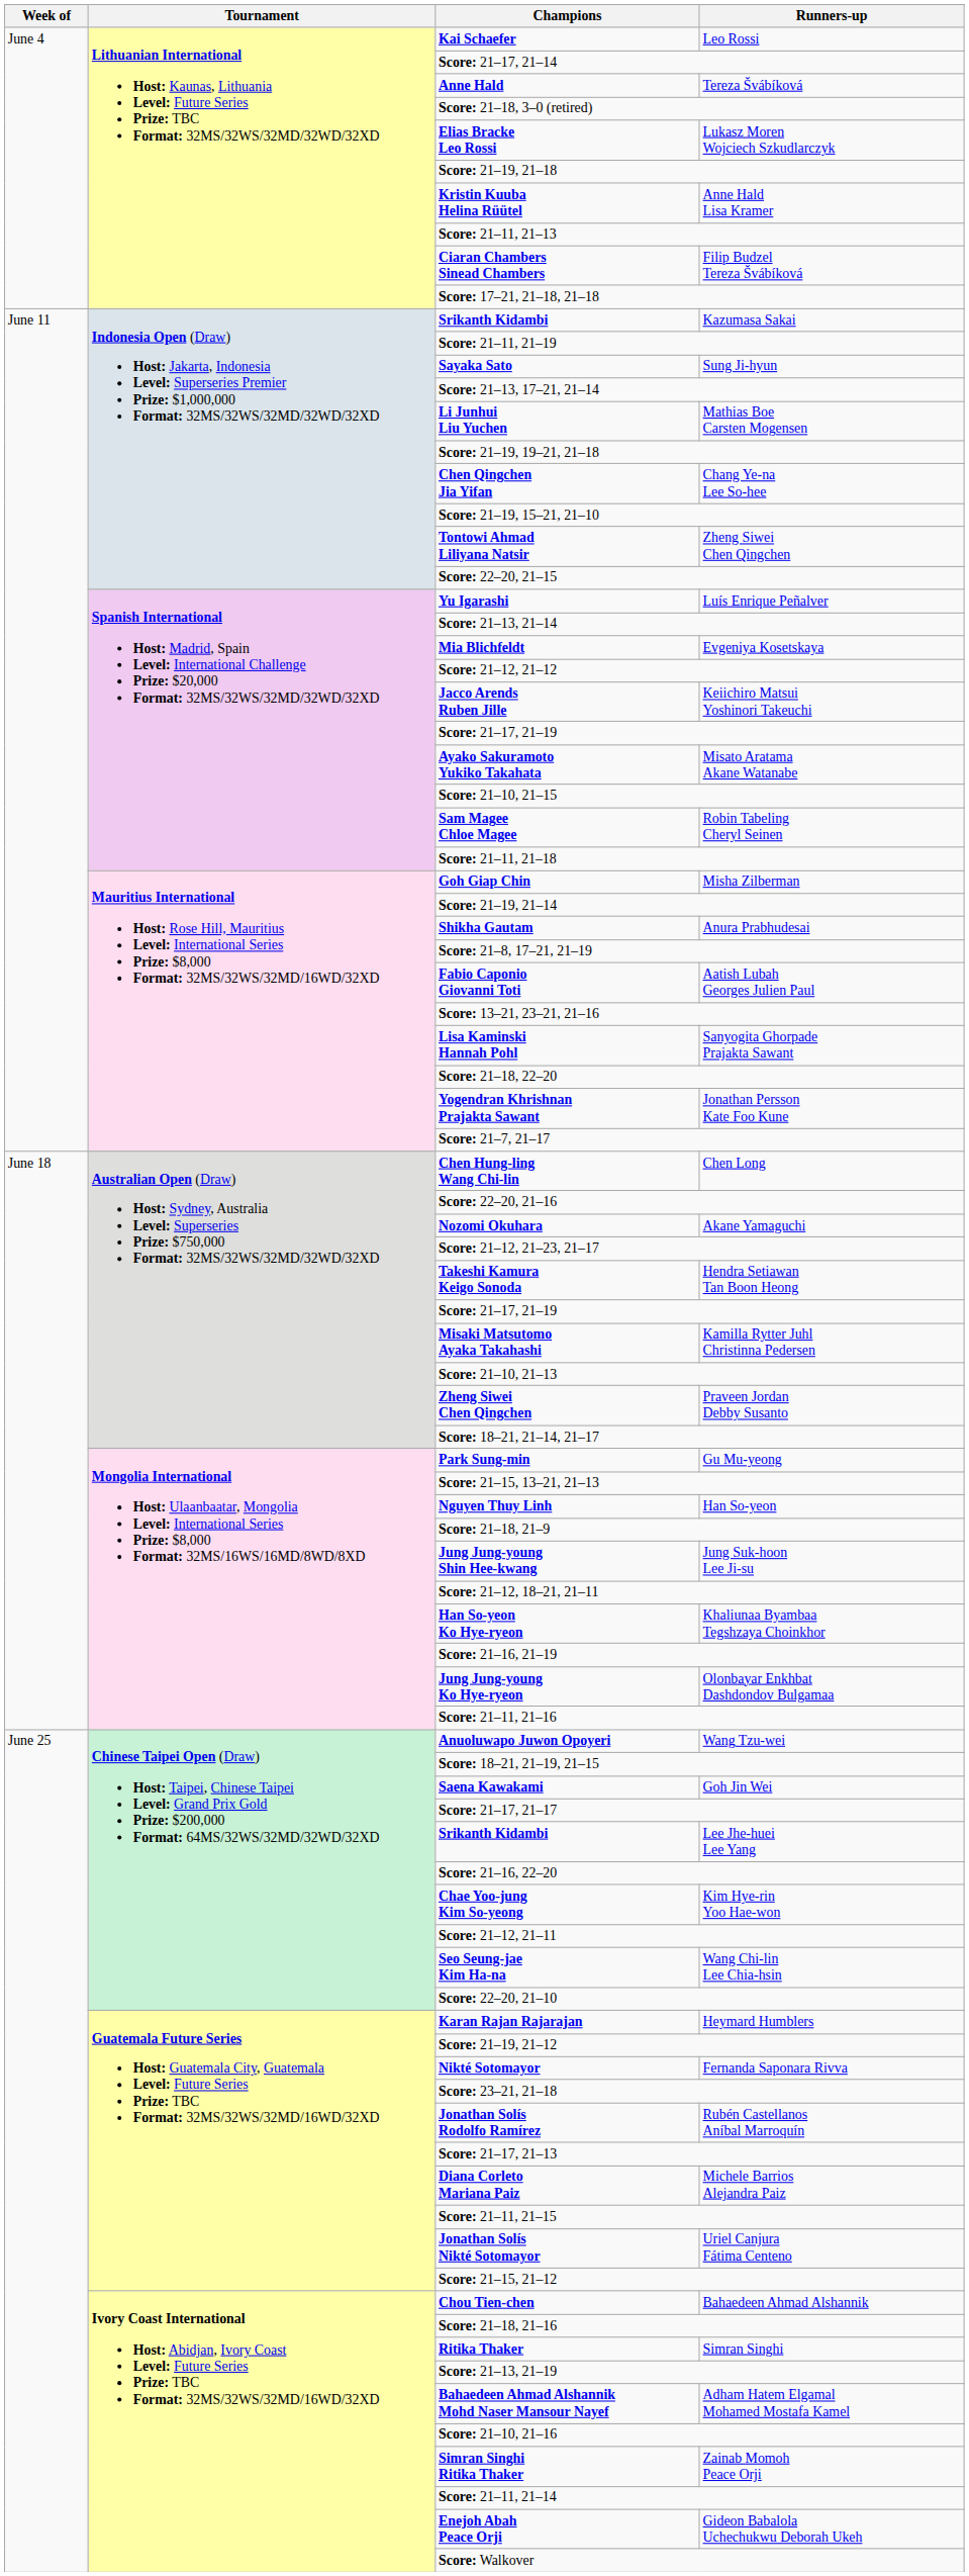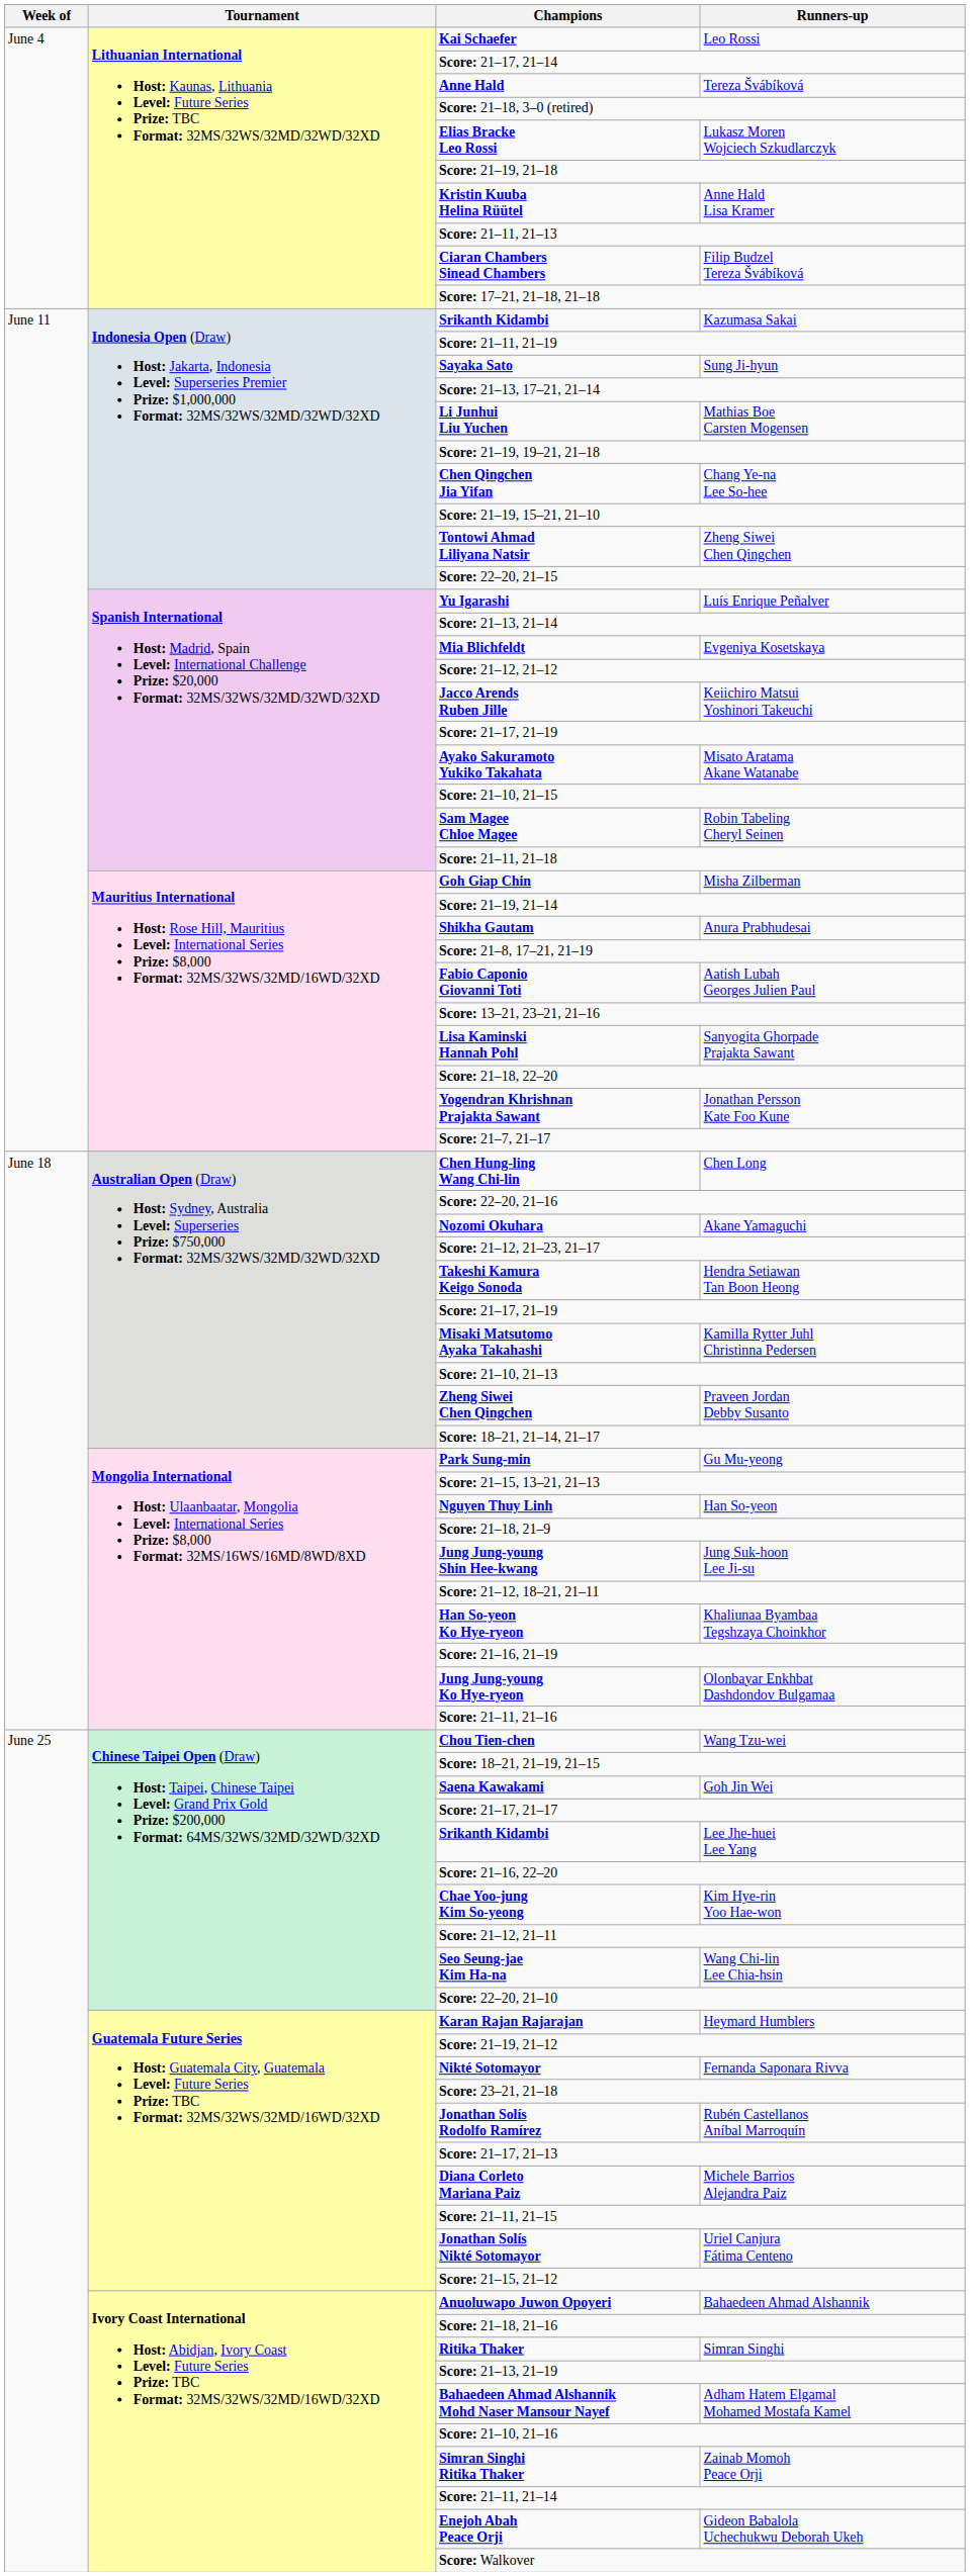 <table class=wikitable style=font-size:85%>
 <tr>
 <th width=75>Week of</th>
 <th width=330>Tournament</th>
 <th width=250>Champions</th>
 <th width=250>Runners-up</th>
 </tr>
 <tr valign=top>
 <td rowspan=10>June 4</td>
 <td style="background:#FFFFA8;" rowspan="10"><br><strong><a href='#'>Lithuanian International</a></strong><ul><li><strong>Host:</strong> <a href='#'>Kaunas</a>, <a href='#'>Lithuania</a></li><li><strong>Level:</strong> <a href='#'>Future Series</a></li><li><strong>Prize:</strong> TBC</li><li><strong>Format:</strong> 32MS/32WS/32MD/32WD/32XD</li></ul></td>
 <td><strong> <a href='#'>Kai Schaefer</a></strong></td>
 <td> <a href='#'>Leo Rossi</a></td>
 </tr>
 <tr>
 <td colspan=2><strong>Score:</strong>  21–17, 21–14</td>
 </tr>
 <tr valign=top>
 <td><strong> <a href='#'>Anne Hald</a></strong></td>
 <td> <a href='#'>Tereza Švábíková</a></td>
 </tr>
 <tr>
 <td colspan=2><strong>Score:</strong> 21–18, 3–0 (retired)</td>
 </tr>
 <tr valign=top>
 <td><strong> <a href='#'>Elias Bracke</a><br> <a href='#'>Leo Rossi</a></strong></td>
 <td> <a href='#'>Lukasz Moren</a><br> <a href='#'>Wojciech Szkudlarczyk</a></td>
 </tr>
 <tr>
 <td colspan=2><strong>Score:</strong> 21–19, 21–18</td>
 </tr>
 <tr valign=top>
 <td><strong> <a href='#'>Kristin Kuuba</a><br> <a href='#'>Helina Rüütel</a></strong></td>
 <td> <a href='#'>Anne Hald</a><br> <a href='#'>Lisa Kramer</a></td>
 </tr>
 <tr>
 <td colspan=2><strong>Score:</strong> 21–11, 21–13</td>
 </tr>
 <tr valign=top>
 <td><strong> <a href='#'>Ciaran Chambers</a><br> <a href='#'>Sinead Chambers</a></strong></td>
 <td> <a href='#'>Filip Budzel</a><br> <a href='#'>Tereza Švábíková</a></td>
 </tr>
 <tr>
 <td colspan=2><strong>Score:</strong> 17–21, 21–18, 21–18</td>
 </tr>
 <tr valign=top>
 <td rowspan=30>June 11</td>
 <td style="background:#DAE4EA;" rowspan="10"><br><strong><a href='#'>Indonesia Open</a></strong> (<a href='#'>Draw</a>)<ul><li><strong>Host:</strong> <a href='#'>Jakarta</a>, <a href='#'>Indonesia</a></li><li><strong>Level:</strong> <a href='#'>Superseries Premier</a></li><li><strong>Prize:</strong> $1,000,000</li><li><strong>Format:</strong> 32MS/32WS/32MD/32WD/32XD</li></ul></td>
 <td><strong> <a href='#'>Srikanth Kidambi</a></strong></td>
 <td> <a href='#'>Kazumasa Sakai</a></td>
 </tr>
 <tr>
 <td colspan=2><strong>Score:</strong> 21–11, 21–19</td>
 </tr>
 <tr valign=top>
 <td><strong> <a href='#'>Sayaka Sato</a></strong></td>
 <td> <a href='#'>Sung Ji-hyun</a></td>
 </tr>
 <tr>
 <td colspan=2><strong>Score:</strong> 21–13, 17–21, 21–14</td>
 </tr>
 <tr valign=top>
 <td><strong> <a href='#'>Li Junhui</a><br> <a href='#'>Liu Yuchen</a></strong></td>
 <td> <a href='#'>Mathias Boe</a><br> <a href='#'>Carsten Mogensen</a></td>
 </tr>
 <tr>
 <td colspan=2><strong>Score:</strong> 21–19, 19–21, 21–18</td>
 </tr>
 <tr valign=top>
 <td><strong> <a href='#'>Chen Qingchen</a><br> <a href='#'>Jia Yifan</a></strong></td>
 <td> <a href='#'>Chang Ye-na</a><br> <a href='#'>Lee So-hee</a></td>
 </tr>
 <tr>
 <td colspan=2><strong>Score:</strong> 21–19, 15–21, 21–10</td>
 </tr>
 <tr valign=top>
 <td><strong> <a href='#'>Tontowi Ahmad</a><br> <a href='#'>Liliyana Natsir</a></strong></td>
 <td> <a href='#'>Zheng Siwei</a><br> <a href='#'>Chen Qingchen</a></td>
 </tr>
 <tr>
 <td colspan=2><strong>Score:</strong> 22–20, 21–15</td>
 </tr>
 <tr valign=top>
 <td style="background:#F0CAF0;" rowspan="10"><br><strong><a href='#'>Spanish International</a></strong><ul><li><strong>Host:</strong> <a href='#'>Madrid</a>, Spain</li><li><strong>Level:</strong> <a href='#'>International Challenge</a></li><li><strong>Prize:</strong> $20,000</li><li><strong>Format:</strong> 32MS/32WS/32MD/32WD/32XD</li></ul></td>
 <td><strong> <a href='#'>Yu Igarashi</a></strong></td>
 <td> <a href='#'>Luís Enrique Peñalver</a></td>
 </tr>
 <tr>
 <td colspan=2><strong>Score:</strong> 21–13, 21–14</td>
 </tr>
 <tr valign=top>
 <td><strong> <a href='#'>Mia Blichfeldt</a></strong></td>
 <td> <a href='#'>Evgeniya Kosetskaya</a></td>
 </tr>
 <tr>
 <td colspan=2><strong>Score:</strong> 21–12, 21–12</td>
 </tr>
 <tr valign=top>
 <td><strong> <a href='#'>Jacco Arends</a><br> <a href='#'>Ruben Jille</a></strong></td>
 <td> <a href='#'>Keiichiro Matsui</a><br> <a href='#'>Yoshinori Takeuchi</a></td>
 </tr>
 <tr>
 <td colspan=2><strong>Score:</strong> 21–17, 21–19</td>
 </tr>
 <tr valign=top>
 <td><strong> <a href='#'>Ayako Sakuramoto</a><br> <a href='#'>Yukiko Takahata</a></strong></td>
 <td> <a href='#'>Misato Aratama</a><br> <a href='#'>Akane Watanabe</a></td>
 </tr>
 <tr>
 <td colspan=2><strong>Score:</strong> 21–10, 21–15</td>
 </tr>
 <tr valign=top>
 <td><strong> <a href='#'>Sam Magee</a><br> <a href='#'>Chloe Magee</a></strong></td>
 <td> <a href='#'>Robin Tabeling</a><br> <a href='#'>Cheryl Seinen</a></td>
 </tr>
 <tr>
 <td colspan=2><strong>Score:</strong> 21–11, 21–18</td>
 </tr>
 <tr valign=top>
 <td style="background:#FFDDF1;" rowspan="10"><br><strong><a href='#'>Mauritius International</a></strong><ul><li><strong>Host:</strong> <a href='#'>Rose Hill, Mauritius</a></li><li><strong>Level:</strong> <a href='#'>International Series</a></li><li><strong>Prize:</strong> $8,000</li><li><strong>Format:</strong> 32MS/32WS/32MD/16WD/32XD</li></ul></td>
 <td><strong> <a href='#'>Goh Giap Chin</a></strong></td>
 <td> <a href='#'>Misha Zilberman</a></td>
 </tr>
 <tr>
 <td colspan=2><strong>Score:</strong> 21–19, 21–14</td>
 </tr>
 <tr valign=top>
 <td><strong> <a href='#'>Shikha Gautam</a></strong></td>
 <td> <a href='#'>Anura Prabhudesai</a></td>
 </tr>
 <tr>
 <td colspan=2><strong>Score:</strong> 21–8, 17–21, 21–19</td>
 </tr>
 <tr valign=top>
 <td><strong> <a href='#'>Fabio Caponio</a><br> <a href='#'>Giovanni Toti</a></strong></td>
 <td> <a href='#'>Aatish Lubah</a><br> <a href='#'>Georges Julien Paul</a></td>
 </tr>
 <tr>
 <td colspan=2><strong>Score:</strong> 13–21, 23–21, 21–16</td>
 </tr>
 <tr valign=top>
 <td><strong> <a href='#'>Lisa Kaminski</a><br> <a href='#'>Hannah Pohl</a></strong></td>
 <td> <a href='#'>Sanyogita Ghorpade</a><br> <a href='#'>Prajakta Sawant</a></td>
 </tr>
 <tr>
 <td colspan=2><strong>Score:</strong> 21–18, 22–20</td>
 </tr>
 <tr valign=top>
 <td><strong> <a href='#'>Yogendran Khrishnan</a><br> <a href='#'>Prajakta Sawant</a></strong></td>
 <td> <a href='#'>Jonathan Persson</a><br> <a href='#'>Kate Foo Kune</a></td>
 </tr>
 <tr>
 <td colspan=2><strong>Score:</strong> 21–7, 21–17</td>
 </tr>
 <tr valign=top>
 <td rowspan=20>June 18</td>
 <td style="background:#DEDEDC;" rowspan="10"><br><strong><a href='#'>Australian Open</a></strong> (<a href='#'>Draw</a>)<ul><li><strong>Host:</strong> <a href='#'>Sydney</a>, Australia</li><li><strong>Level:</strong> <a href='#'>Superseries</a></li><li><strong>Prize:</strong> $750,000</li><li><strong>Format:</strong> 32MS/32WS/32MD/32WD/32XD</li></ul></td>
 <td><strong> <a href='#'>Chen Hung-ling</a><br> <a href='#'>Wang Chi-lin</a></strong></td>
 <td> <a href='#'>Chen Long</a></td>
 </tr>
 <tr>
 <td colspan=2><strong>Score:</strong> 22–20, 21–16</td>
 </tr>
 <tr valign=top>
 <td><strong> <a href='#'>Nozomi Okuhara</a></strong></td>
 <td> <a href='#'>Akane Yamaguchi</a></td>
 </tr>
 <tr>
 <td colspan=2><strong>Score:</strong> 21–12, 21–23, 21–17</td>
 </tr>
 <tr valign=top>
 <td><strong> <a href='#'>Takeshi Kamura</a><br> <a href='#'>Keigo Sonoda</a></strong></td>
 <td> <a href='#'>Hendra Setiawan</a><br> <a href='#'>Tan Boon Heong</a></td>
 </tr>
 <tr>
 <td colspan=2><strong>Score:</strong> 21–17, 21–19</td>
 </tr>
 <tr valign=top>
 <td><strong> <a href='#'>Misaki Matsutomo</a><br> <a href='#'>Ayaka Takahashi</a></strong></td>
 <td> <a href='#'>Kamilla Rytter Juhl</a><br> <a href='#'>Christinna Pedersen</a></td>
 </tr>
 <tr>
 <td colspan=2><strong>Score:</strong> 21–10, 21–13</td>
 </tr>
 <tr valign=top>
 <td><strong> <a href='#'>Zheng Siwei</a><br> <a href='#'>Chen Qingchen</a></strong></td>
 <td> <a href='#'>Praveen Jordan</a><br> <a href='#'>Debby Susanto</a></td>
 </tr>
 <tr>
 <td colspan=2><strong>Score:</strong> 18–21, 21–14, 21–17</td>
 </tr>
 <tr valign=top>
 <td style="background:#FFDDF1;" rowspan="10"><br><strong><a href='#'>Mongolia International</a></strong><ul><li><strong>Host:</strong> <a href='#'>Ulaanbaatar</a>, <a href='#'>Mongolia</a></li><li><strong>Level:</strong> <a href='#'>International Series</a></li><li><strong>Prize:</strong> $8,000</li><li><strong>Format:</strong> 32MS/16WS/16MD/8WD/8XD</li></ul></td>
 <td><strong> <a href='#'>Park Sung-min</a></strong></td>
 <td> <a href='#'>Gu Mu-yeong</a></td>
 </tr>
 <tr>
 <td colspan=2><strong>Score:</strong> 21–15, 13–21, 21–13</td>
 </tr>
 <tr valign=top>
 <td><strong> <a href='#'>Nguyen Thuy Linh</a></strong></td>
 <td> <a href='#'>Han So-yeon</a></td>
 </tr>
 <tr>
 <td colspan=2><strong>Score:</strong> 21–18, 21–9</td>
 </tr>
 <tr valign=top>
 <td><strong> <a href='#'>Jung Jung-young</a><br> <a href='#'>Shin Hee-kwang</a></strong></td>
 <td> <a href='#'>Jung Suk-hoon</a><br> <a href='#'>Lee Ji-su</a></td>
 </tr>
 <tr>
 <td colspan=2><strong>Score:</strong> 21–12, 18–21, 21–11</td>
 </tr>
 <tr valign=top>
 <td><strong> <a href='#'>Han So-yeon</a><br> <a href='#'>Ko Hye-ryeon</a></strong></td>
 <td> <a href='#'>Khaliunaa Byambaa</a><br> <a href='#'>Tegshzaya Choinkhor</a></td>
 </tr>
 <tr>
 <td colspan=2><strong>Score:</strong> 21–16, 21–19</td>
 </tr>
 <tr valign=top>
 <td><strong> <a href='#'>Jung Jung-young</a><br> <a href='#'>Ko Hye-ryeon</a></strong></td>
 <td> <a href='#'>Olonbayar Enkhbat</a><br> <a href='#'>Dashdondov Bulgamaa</a></td>
 </tr>
 <tr>
 <td colspan=2><strong>Score:</strong> 21–11, 21–16</td>
 </tr>
 <tr valign=top>
 <td rowspan=30>June 25</td>
 <td style="background:#C7F2D5;" rowspan="10"><br><strong><a href='#'>Chinese Taipei Open</a></strong> (<a href='#'>Draw</a>)<ul><li><strong>Host:</strong> <a href='#'>Taipei</a>, <a href='#'>Chinese Taipei</a></li><li><strong>Level:</strong> <a href='#'>Grand Prix Gold</a></li><li><strong>Prize:</strong> $200,000</li><li><strong>Format:</strong> 64MS/32WS/32MD/32WD/32XD</li></ul></td>
-<td><strong> <a href='#'>Anuoluwapo Juwon Opoyeri</a></strong></td>
+<td><strong> <a href='#'>Chou Tien-chen</a></strong></td>
 <td> <a href='#'>Wang Tzu-wei</a></td>
 </tr>
 <tr>
 <td colspan=2><strong>Score:</strong> 18–21, 21–19, 21–15</td>
 </tr>
 <tr valign=top>
 <td><strong> <a href='#'>Saena Kawakami</a></strong></td>
 <td> <a href='#'>Goh Jin Wei</a></td>
 </tr>
 <tr>
 <td colspan=2><strong>Score:</strong> 21–17, 21–17</td>
 </tr>
 <tr valign=top>
 <td><strong> <a href='#'>Srikanth Kidambi</a></strong></td>
 <td> <a href='#'>Lee Jhe-huei</a><br> <a href='#'>Lee Yang</a></td>
 </tr>
 <tr>
 <td colspan=2><strong>Score:</strong> 21–16, 22–20</td>
 </tr>
 <tr valign=top>
 <td><strong> <a href='#'>Chae Yoo-jung</a><br> <a href='#'>Kim So-yeong</a></strong></td>
 <td> <a href='#'>Kim Hye-rin</a><br> <a href='#'>Yoo Hae-won</a></td>
 </tr>
 <tr>
 <td colspan=2><strong>Score:</strong> 21–12, 21–11</td>
 </tr>
 <tr valign=top>
 <td><strong> <a href='#'>Seo Seung-jae</a><br> <a href='#'>Kim Ha-na</a></strong></td>
 <td> <a href='#'>Wang Chi-lin</a><br> <a href='#'>Lee Chia-hsin</a></td>
 </tr>
 <tr>
 <td colspan=2><strong>Score:</strong> 22–20, 21–10</td>
 </tr>
 <tr valign=top>
 <td style="background:#FFFFA8;" rowspan="10"><br><strong><a href='#'>Guatemala Future Series</a></strong><ul><li><strong>Host:</strong> <a href='#'>Guatemala City</a>, <a href='#'>Guatemala</a></li><li><strong>Level:</strong> <a href='#'>Future Series</a></li><li><strong>Prize:</strong> TBC</li><li><strong>Format:</strong> 32MS/32WS/32MD/16WD/32XD</li></ul></td>
 <td><strong> <a href='#'>Karan Rajan Rajarajan</a></strong></td>
 <td> <a href='#'>Heymard Humblers</a></td>
 </tr>
 <tr>
 <td colspan=2><strong>Score:</strong> 21–19, 21–12</td>
 </tr>
 <tr valign=top>
 <td><strong> <a href='#'>Nikté Sotomayor</a></strong></td>
 <td> <a href='#'>Fernanda Saponara Rivva</a></td>
 </tr>
 <tr>
 <td colspan=2><strong>Score:</strong> 23–21, 21–18</td>
 </tr>
 <tr valign=top>
 <td><strong> <a href='#'>Jonathan Solís</a><br> <a href='#'>Rodolfo Ramírez</a></strong></td>
 <td> <a href='#'>Rubén Castellanos</a><br> <a href='#'>Aníbal Marroquín</a></td>
 </tr>
 <tr>
 <td colspan=2><strong>Score:</strong> 21–17, 21–13</td>
 </tr>
 <tr valign=top>
 <td><strong> <a href='#'>Diana Corleto</a><br> <a href='#'>Mariana Paiz</a></strong></td>
 <td> <a href='#'>Michele Barrios</a><br> <a href='#'>Alejandra Paiz</a></td>
 </tr>
 <tr>
 <td colspan=2><strong>Score:</strong> 21–11, 21–15</td>
 </tr>
 <tr valign=top>
 <td><strong> <a href='#'>Jonathan Solís</a><br> <a href='#'>Nikté Sotomayor</a></strong></td>
 <td> <a href='#'>Uriel Canjura</a><br> <a href='#'>Fátima Centeno</a></td>
 </tr>
 <tr>
 <td colspan=2><strong>Score:</strong> 21–15, 21–12</td>
 </tr>
 <tr valign=top>
 <td style="background:#FFFFA8;" rowspan="10"><br><strong>Ivory Coast International</strong><ul><li><strong>Host:</strong> <a href='#'>Abidjan</a>, <a href='#'>Ivory Coast</a></li><li><strong>Level:</strong> <a href='#'>Future Series</a></li><li><strong>Prize:</strong> TBC</li><li><strong>Format:</strong> 32MS/32WS/32MD/16WD/32XD</li></ul></td>
-<td><strong> <a href='#'>Chou Tien-chen</a></strong></td>
+<td><strong> <a href='#'>Anuoluwapo Juwon Opoyeri</a></strong></td>
 <td> <a href='#'>Bahaedeen Ahmad Alshannik</a></td>
 </tr>
 <tr>
 <td colspan=2><strong>Score:</strong> 21–18, 21–16</td>
 </tr>
 <tr valign=top>
 <td><strong> <a href='#'>Ritika Thaker</a></strong></td>
 <td> <a href='#'>Simran Singhi</a></td>
 </tr>
 <tr>
 <td colspan=2><strong>Score:</strong> 21–13, 21–19</td>
 </tr>
 <tr valign=top>
 <td><strong> <a href='#'>Bahaedeen Ahmad Alshannik</a><br> <a href='#'>Mohd Naser Mansour Nayef</a></strong></td>
 <td> <a href='#'>Adham Hatem Elgamal</a><br> <a href='#'>Mohamed Mostafa Kamel</a></td>
 </tr>
 <tr>
 <td colspan=2><strong>Score:</strong> 21–10, 21–16</td>
 </tr>
 <tr valign=top>
 <td><strong> <a href='#'>Simran Singhi</a><br> <a href='#'>Ritika Thaker</a></strong></td>
 <td> <a href='#'>Zainab Momoh</a><br> <a href='#'>Peace Orji</a></td>
 </tr>
 <tr>
 <td colspan=2><strong>Score:</strong> 21–11, 21–14</td>
 </tr>
 <tr valign=top>
 <td><strong> <a href='#'>Enejoh Abah</a><br> <a href='#'>Peace Orji</a></strong></td>
 <td> <a href='#'>Gideon Babalola</a><br> <a href='#'>Uchechukwu Deborah Ukeh</a></td>
 </tr>
 <tr>
 <td colspan=2><strong>Score:</strong> Walkover</td>
 </tr>
 </table>
